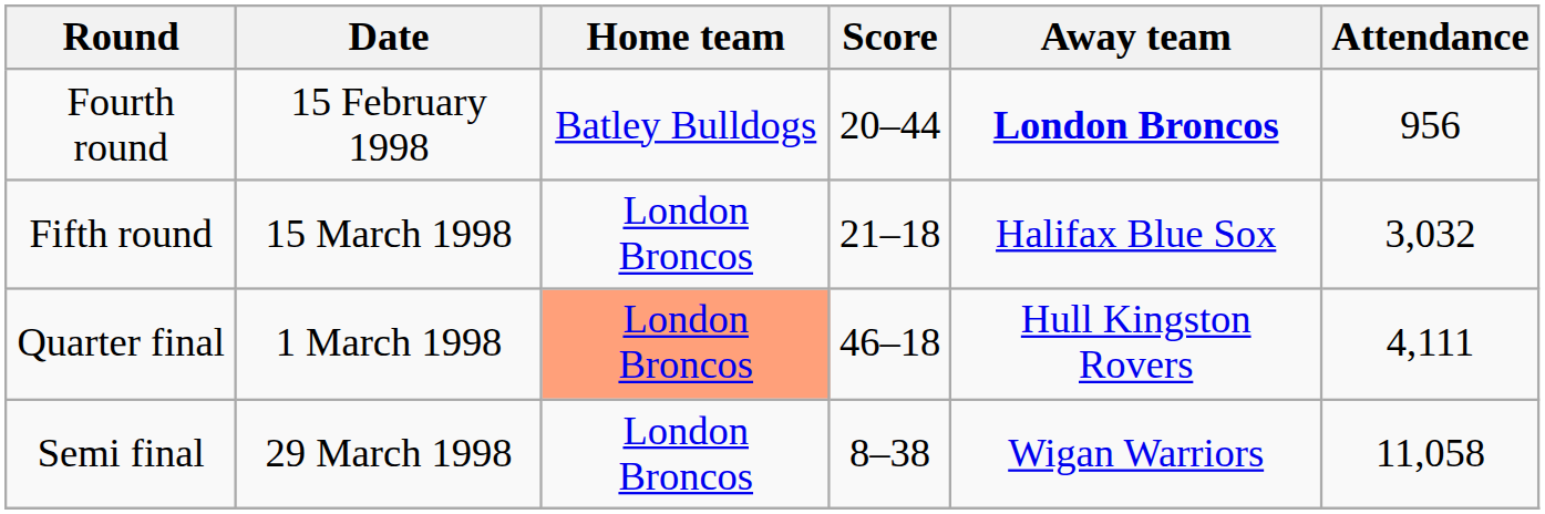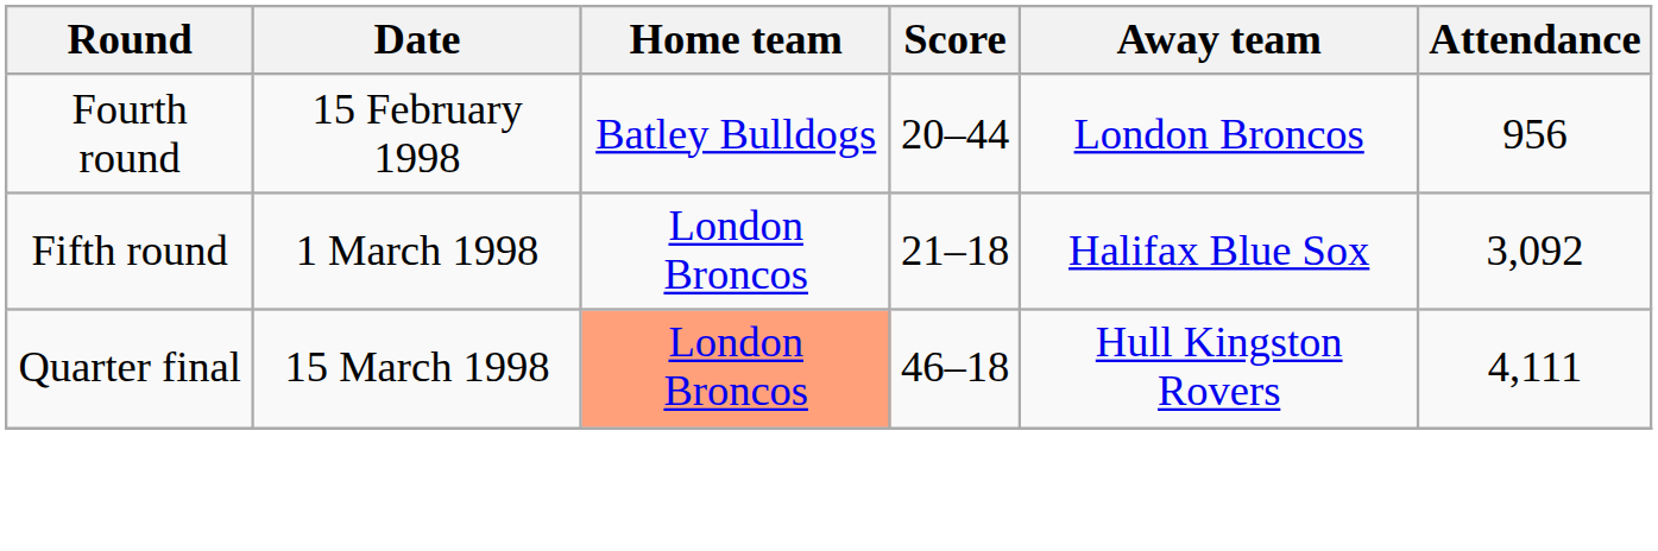 <table class="wikitable" style="text-align:center">
 <tr>
 <th>Round</th>
 <th>Date</th>
 <th>Home team</th>
 <th>Score</th>
 <th>Away team</th>
 <th>Attendance</th>
 </tr>
 <tr>
 <td>Fourth round</td>
 <td>15 February 1998</td>
 <td><a href='#'>Batley Bulldogs</a></td>
 <td>20–44</td>
-<td><strong><a href='#'>London Broncos</a></strong></td>
+<td><a href='#'>London Broncos</a></td>
 <td>956</td>
 </tr>
 <tr>
 <td>Fifth round</td>
-<td>15 March 1998</td>
+<td>1 March 1998</td>
 <td><a href='#'>London Broncos</a></td>
 <td>21–18</td>
 <td><a href='#'>Halifax Blue Sox</a></td>
-<td>3,032</td>
+<td>3,092</td>
 </tr>
 <tr>
 <td>Quarter final</td>
-<td>1 March 1998</td>
+<td>15 March 1998</td>
 <td style="background: lightsalmon;"><a href='#'>London Broncos</a></td>
 <td>46–18</td>
 <td><a href='#'>Hull Kingston Rovers</a></td>
 <td>4,111</td>
 </tr>
 <tr>
-<td>Semi final</td>
-<td>29 March 1998</td>
-<td><a href='#'>London Broncos</a></td>
-<td>8–38</td>
-<td><a href='#'>Wigan Warriors</a></td>
-<td>11,058</td>
-</tr>
-<tr>
 </tr>
 </table>
